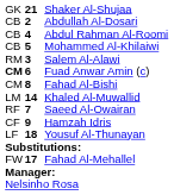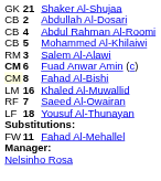 <table style="font-size: 90%" cellspacing="0" cellpadding="0"  align="center">
 <tr>
 <th width="25"></th>
 <th width="25"></th>
 </tr>
 <tr>
 <td>GK</td>
 <td><strong>21</strong></td>
 <td><a href='#'>Shaker Al-Shujaa</a></td>
 </tr>
 <tr>
 <td>CB</td>
 <td><strong>2</strong></td>
 <td><a href='#'>Abdullah Al-Dosari</a></td>
 <td></td>
 </tr>
 <tr>
 <td>CB</td>
 <td><strong>4</strong></td>
 <td><a href='#'>Abdul Rahman Al-Roomi</a></td>
 </tr>
 <tr>
 <td>CB</td>
 <td><strong>5</strong></td>
 <td><a href='#'>Mohammed Al-Khilaiwi</a></td>
 </tr>
 <tr>
 <td>RM</td>
 <td><strong>3</strong></td>
 <td><a href='#'>Salem Al-Alawi</a></td>
 </tr>
 <tr>
 <td><strong>CM</strong></td>
 <td><strong>6</strong></td>
 <td><a href='#'>Fuad Anwar Amin</a> (<a href='#'>c</a>)</td>
 </tr>
 <tr>
-<td>CM</td>
+<td style="background: lightyellow;">CM</td>
 <td><strong>8</strong></td>
 <td><a href='#'>Fahad Al-Bishi</a></td>
 <td></td>
 </tr>
 <tr>
 <td>LM</td>
-<td><strong>14</strong></td>
+<td><strong>16</strong></td>
 <td><a href='#'>Khaled Al-Muwallid</a></td>
 </tr>
 <tr>
 <td>RF</td>
 <td><strong>7</strong></td>
 <td><a href='#'>Saeed Al-Owairan</a></td>
-</tr>
-<tr>
-<td>CF</td>
-<td><strong>9</strong></td>
-<td><a href='#'>Hamzah Idris</a></td>
-<td></td>
-<td></td>
 </tr>
 <tr>
 <td>LF</td>
 <td><strong>18</strong></td>
 <td><a href='#'>Yousuf Al-Thunayan</a></td>
 </tr>
 <tr>
 <td colspan=4><strong>Substitutions:</strong></td>
 </tr>
 <tr>
 <td>FW</td>
-<td><strong>17</strong></td>
+<td><strong>11</strong></td>
 <td><a href='#'>Fahad Al-Mehallel</a></td>
 <td></td>
 <td></td>
 </tr>
 <tr>
 <td colspan=5><strong>Manager:</strong></td>
 </tr>
 <tr>
 <td colspan=5> <a href='#'>Nelsinho Rosa</a></td>
 </tr>
 </table>
